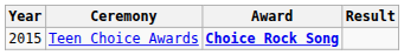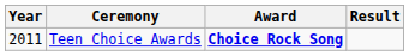 <table class="wikitable">
 <tr>
 <th>Year</th>
 <th>Ceremony</th>
 <th>Award</th>
 <th>Result</th>
 </tr>
 <tr>
-<td>2015</td>
+<td>2011</td>
 <td><a href='#'>Teen Choice Awards</a></td>
 <td><strong><a href='#'>Choice Rock Song</a></strong></td>
 <td></td>
 </tr>
 </table>
